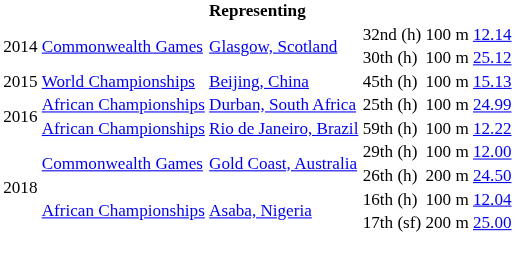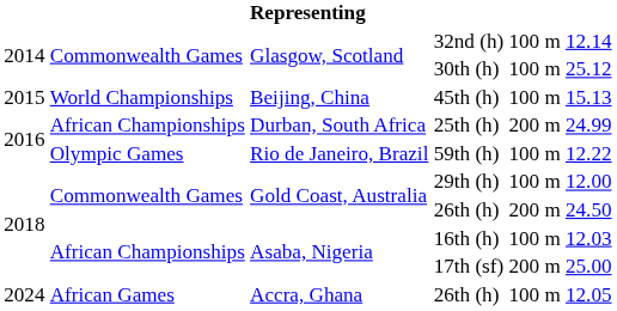 <table>
 <tr>
 <th colspan="6">Representing </th>
 </tr>
 <tr>
 <td rowspan=2>2014</td>
 <td rowspan=2><a href='#'>Commonwealth Games</a></td>
 <td rowspan=2><a href='#'>Glasgow, Scotland</a></td>
 <td>32nd (h)</td>
 <td>100 m</td>
 <td><a href='#'>12.14</a></td>
 </tr>
 <tr>
 <td>30th (h)</td>
 <td>100 m</td>
 <td><a href='#'>25.12</a></td>
 </tr>
 <tr>
 <td>2015</td>
 <td><a href='#'>World Championships</a></td>
 <td><a href='#'>Beijing, China</a></td>
 <td>45th (h)</td>
 <td>100 m</td>
 <td><a href='#'>15.13</a></td>
 </tr>
 <tr>
 <td rowspan=2>2016</td>
 <td><a href='#'>African Championships</a></td>
 <td><a href='#'>Durban, South Africa</a></td>
 <td>25th (h)</td>
-<td>100 m</td>
+<td>200 m</td>
 <td><a href='#'>24.99</a></td>
 </tr>
 <tr>
-<td><a href='#'>African Championships</a></td>
+<td><a href='#'>Olympic Games</a></td>
 <td><a href='#'>Rio de Janeiro, Brazil</a></td>
 <td>59th (h)</td>
 <td>100 m</td>
 <td><a href='#'>12.22</a></td>
 </tr>
 <tr>
 <td rowspan=4>2018</td>
 <td rowspan=2><a href='#'>Commonwealth Games</a></td>
 <td rowspan=2><a href='#'>Gold Coast, Australia</a></td>
 <td>29th (h)</td>
 <td>100 m</td>
 <td><a href='#'>12.00</a></td>
 </tr>
 <tr>
 <td>26th (h)</td>
 <td>200 m</td>
 <td><a href='#'>24.50</a></td>
 </tr>
 <tr>
 <td rowspan=2><a href='#'>African Championships</a></td>
 <td rowspan=2><a href='#'>Asaba, Nigeria</a></td>
 <td>16th (h)</td>
 <td>100 m</td>
-<td><a href='#'>12.04</a></td>
+<td><a href='#'>12.03</a></td>
 </tr>
 <tr>
 <td>17th (sf)</td>
 <td>200 m</td>
 <td><a href='#'>25.00</a></td>
 </tr>
+<tr>
+<td>2024</td>
+<td><a href='#'>African Games</a></td>
+<td><a href='#'>Accra, Ghana</a></td>
+<td>26th (h)</td>
+<td>100 m</td>
+<td><a href='#'>12.05</a></td>
+</tr>
 </table>
